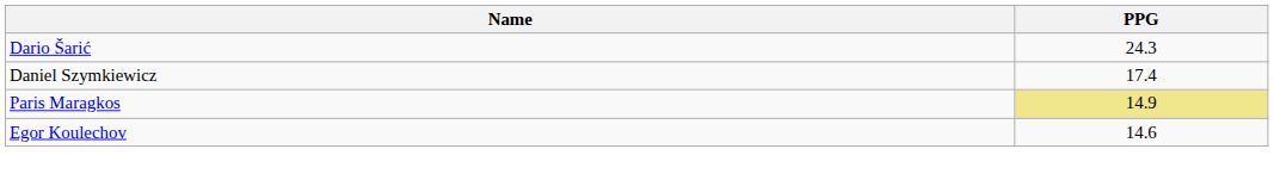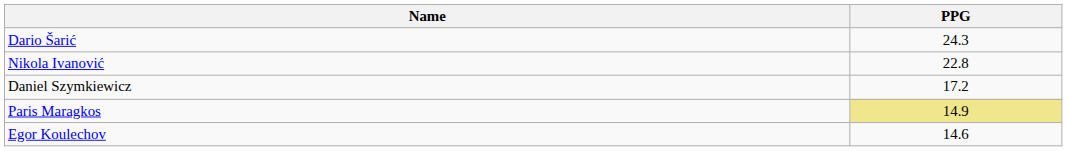 <table class=wikitable width="90%">
 <tr>
 <th width="80%">Name</th>
 <th width="20%">PPG</th>
 </tr>
 <tr>
 <td> <a href='#'>Dario Šarić</a></td>
 <td style="text-align:center">24.3</td>
 </tr>
 <tr>
+<td> <a href='#'>Nikola Ivanović</a></td>
+<td style="text-align:center">22.8</td>
+</tr>
+<tr>
 <td> Daniel Szymkiewicz</td>
-<td style="text-align:center">17.4</td>
+<td style="text-align:center">17.2</td>
 </tr>
 <tr>
 <td> <a href='#'>Paris Maragkos</a></td>
 <td style="background: khaki; text-align:center">14.9</td>
 </tr>
 <tr>
 <td> <a href='#'>Egor Koulechov</a></td>
 <td style="text-align:center">14.6</td>
 </tr>
 </table>
